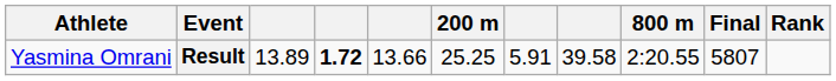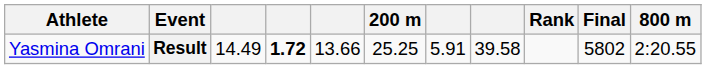 <table class="wikitable" style="font-size:90%">
 <tr>
 <th>Athlete</th>
 <th>Event</th>
 <th></th>
 <th></th>
 <th></th>
 <th>200 m</th>
 <th></th>
 <th></th>
+<th>Rank</th>
+<th>Final</th>
 <th>800 m</th>
-<th>Final</th>
-<th>Rank</th>
 </tr>
 <tr align=center>
 <td align=left><a href='#'>Yasmina Omrani</a></td>
 <th style="font-size:95%">Result</th>
-<td>13.89</td>
+<td>14.49</td>
 <td><strong>1.72</strong></td>
 <td>13.66</td>
 <td>25.25</td>
 <td>5.91</td>
 <td>39.58</td>
+<td></td>
+<td>5802</td>
 <td>2:20.55</td>
-<td>5807</td>
-<td></td>
 </tr>
 </table>
